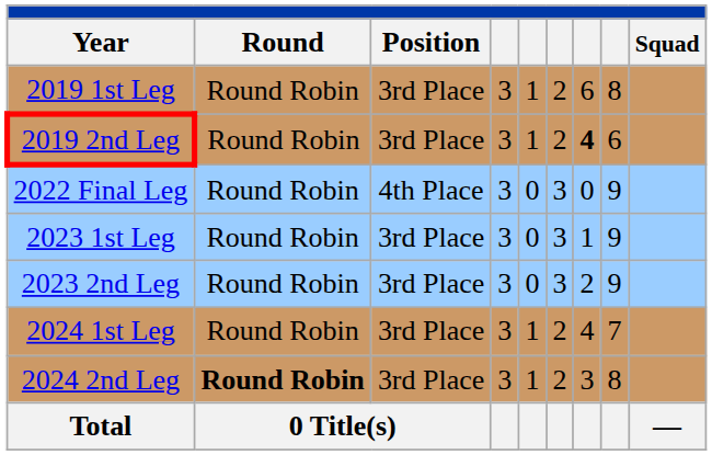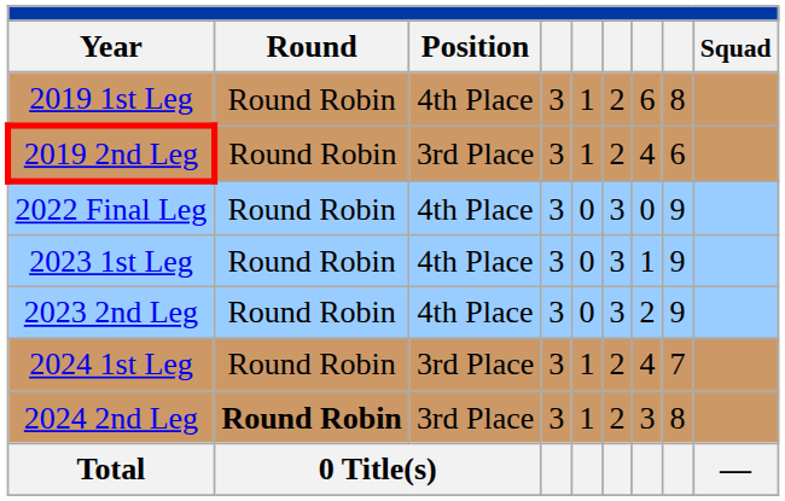 <table class="wikitable" style="text-align: center; font-size:95%;">
 <tr>
 <th colspan=9 style="background:#0038A8; color:#FFFFFF;"><a href='#'></a></th>
 </tr>
 <tr>
 <th>Year</th>
 <th>Round</th>
 <th>Position</th>
 <th></th>
 <th></th>
 <th></th>
 <th></th>
 <th></th>
 <th><small>Squad</small></th>
 </tr>
 <tr bgcolor=cc9966>
 <td> <a href='#'>2019 1st Leg</a></td>
 <td>Round Robin</td>
-<td>3rd Place</td>
+<td>4th Place</td>
 <td>3</td>
 <td>1</td>
 <td>2</td>
 <td>6</td>
 <td>8</td>
 <td style="background:;"></td>
 </tr>
 <tr bgcolor=cc9966>
 <td style="border: 3px solid red"> <a href='#'>2019 2nd Leg</a></td>
 <td>Round Robin</td>
 <td>3rd Place</td>
 <td>3</td>
 <td>1</td>
 <td>2</td>
-<td><strong>4</strong></td>
+<td>4</td>
 <td>6</td>
 <td style="background:;"></td>
 </tr>
 <tr bgcolor=#9acdff>
 <td> <a href='#'>2022 Final Leg</a></td>
 <td>Round Robin</td>
 <td>4th Place</td>
 <td>3</td>
 <td>0</td>
 <td>3</td>
 <td>0</td>
 <td>9</td>
 <td></td>
 </tr>
 <tr bgcolor=#9acdff>
 <td> <a href='#'>2023 1st Leg</a></td>
 <td>Round Robin</td>
-<td>3rd Place</td>
+<td>4th Place</td>
 <td>3</td>
 <td>0</td>
 <td>3</td>
 <td>1</td>
 <td>9</td>
 <td></td>
 </tr>
 <tr bgcolor=#9acdff>
 <td> <a href='#'>2023 2nd Leg</a></td>
 <td>Round Robin</td>
-<td>3rd Place</td>
+<td>4th Place</td>
 <td>3</td>
 <td>0</td>
 <td>3</td>
 <td>2</td>
 <td>9</td>
 <td style="background:;"></td>
 </tr>
 <tr bgcolor=cc9966>
 <td> <a href='#'>2024 1st Leg</a></td>
 <td>Round Robin</td>
 <td>3rd Place</td>
 <td>3</td>
 <td>1</td>
 <td>2</td>
 <td>4</td>
 <td>7</td>
 <td style="background:;"></td>
 </tr>
 <tr bgcolor=cc9966>
 <td> <a href='#'>2024 2nd Leg</a></td>
 <td><strong>Round Robin</strong></td>
 <td>3rd Place</td>
 <td>3</td>
 <td>1</td>
 <td>2</td>
 <td>3</td>
 <td>8</td>
 <td style="background:;"></td>
 </tr>
 <tr>
 <th>Total</th>
 <th colspan="2">0 Title(s)</th>
 <th></th>
 <th></th>
 <th></th>
 <th></th>
 <th></th>
 <th>—</th>
 </tr>
 </table>
